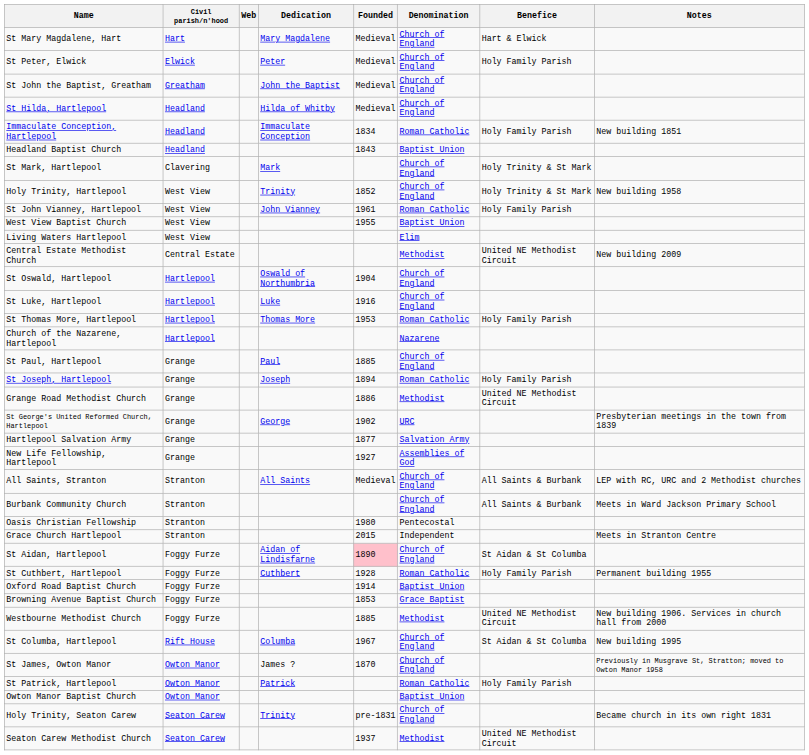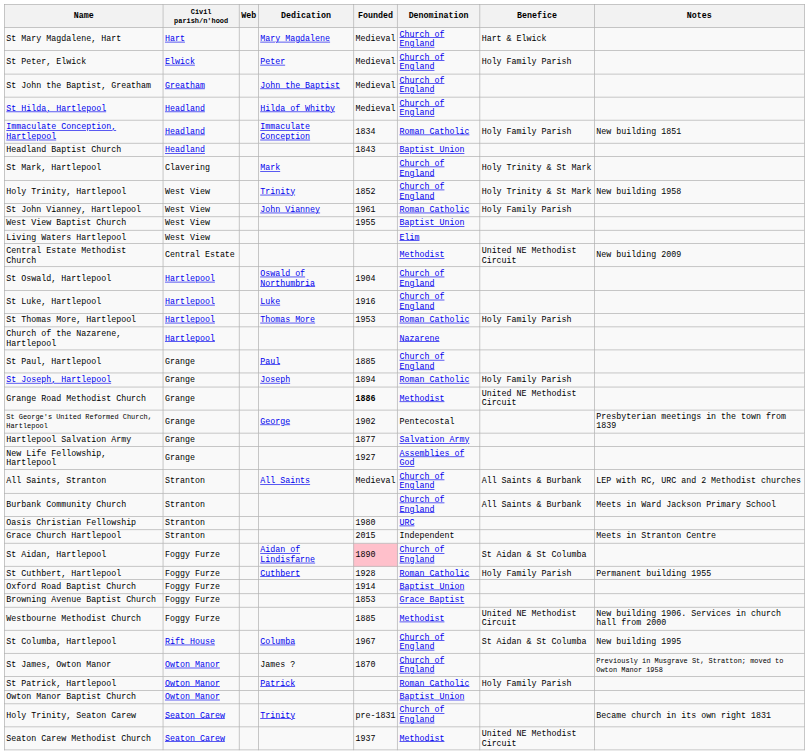 <table class="wikitable sortable">
 <tr>
 <th scope="col">Name</th>
 <th><small>Civil parish/n'hood</small></th>
 <th>Web</th>
 <th>Dedication</th>
 <th>Founded</th>
 <th scope="col">Denomination</th>
 <th>Benefice</th>
 <th>Notes</th>
 </tr>
 <tr>
 <td>St Mary Magdalene, Hart</td>
 <td><a href='#'>Hart</a></td>
 <td></td>
 <td><a href='#'>Mary Magdalene</a></td>
 <td>Medieval</td>
 <td><a href='#'>Church of England</a></td>
 <td>Hart & Elwick</td>
 <td></td>
 </tr>
 <tr>
 <td>St Peter, Elwick</td>
 <td><a href='#'>Elwick</a></td>
 <td></td>
 <td><a href='#'>Peter</a></td>
 <td>Medieval</td>
 <td><a href='#'>Church of England</a></td>
 <td>Holy Family Parish</td>
 <td></td>
 </tr>
 <tr>
 <td>St John the Baptist, Greatham</td>
 <td><a href='#'>Greatham</a></td>
 <td></td>
 <td><a href='#'>John the Baptist</a></td>
 <td>Medieval</td>
 <td><a href='#'>Church of England</a></td>
 <td></td>
 <td></td>
 </tr>
 <tr>
 <td><a href='#'>St Hilda, Hartlepool</a></td>
 <td><a href='#'>Headland</a></td>
 <td></td>
 <td><a href='#'>Hilda of Whitby</a></td>
 <td>Medieval</td>
 <td><a href='#'>Church of England</a></td>
 <td></td>
 <td></td>
 </tr>
 <tr>
 <td><a href='#'>Immaculate Conception, Hartlepool</a></td>
 <td><a href='#'>Headland</a></td>
 <td></td>
 <td><a href='#'>Immaculate Conception</a></td>
 <td>1834</td>
 <td><a href='#'>Roman Catholic</a></td>
 <td>Holy Family Parish</td>
 <td>New building 1851</td>
 </tr>
 <tr>
 <td>Headland Baptist Church</td>
 <td><a href='#'>Headland</a></td>
 <td></td>
 <td></td>
 <td>1843</td>
 <td><a href='#'>Baptist Union</a></td>
 <td></td>
 <td></td>
 </tr>
 <tr>
 <td>St Mark, Hartlepool</td>
 <td>Clavering</td>
 <td></td>
 <td><a href='#'>Mark</a></td>
 <td></td>
 <td><a href='#'>Church of England</a></td>
 <td>Holy Trinity & St Mark</td>
 <td></td>
 </tr>
 <tr>
 <td>Holy Trinity, Hartlepool</td>
 <td>West View</td>
 <td></td>
 <td><a href='#'>Trinity</a></td>
 <td>1852</td>
 <td><a href='#'>Church of England</a></td>
 <td>Holy Trinity & St Mark</td>
 <td>New building 1958</td>
 </tr>
 <tr>
 <td>St John Vianney, Hartlepool</td>
 <td>West View</td>
 <td></td>
 <td><a href='#'>John Vianney</a></td>
 <td>1961</td>
 <td><a href='#'>Roman Catholic</a></td>
 <td>Holy Family Parish</td>
 <td></td>
 </tr>
 <tr>
 <td>West View Baptist Church</td>
 <td>West View</td>
 <td></td>
 <td></td>
 <td>1955</td>
 <td><a href='#'>Baptist Union</a></td>
 <td></td>
 <td></td>
 </tr>
 <tr>
 <td>Living Waters Hartlepool</td>
 <td>West View</td>
 <td></td>
 <td></td>
 <td></td>
 <td><a href='#'>Elim</a></td>
 <td></td>
 <td></td>
 </tr>
 <tr>
 <td>Central Estate Methodist Church</td>
 <td>Central Estate</td>
 <td></td>
 <td></td>
 <td></td>
 <td><a href='#'>Methodist</a></td>
 <td>United NE Methodist Circuit</td>
 <td>New building 2009</td>
 </tr>
 <tr>
 <td>St Oswald, Hartlepool</td>
 <td><a href='#'>Hartlepool</a></td>
 <td></td>
 <td><a href='#'>Oswald of Northumbria</a></td>
 <td>1904</td>
 <td><a href='#'>Church of England</a></td>
 <td></td>
 <td></td>
 </tr>
 <tr>
 <td>St Luke, Hartlepool</td>
 <td><a href='#'>Hartlepool</a></td>
 <td></td>
 <td><a href='#'>Luke</a></td>
 <td>1916</td>
 <td><a href='#'>Church of England</a></td>
 <td></td>
 <td></td>
 </tr>
 <tr>
 <td>St Thomas More, Hartlepool</td>
 <td><a href='#'>Hartlepool</a></td>
 <td></td>
 <td><a href='#'>Thomas More</a></td>
 <td>1953</td>
 <td><a href='#'>Roman Catholic</a></td>
 <td>Holy Family Parish</td>
 <td></td>
 </tr>
 <tr>
 <td>Church of the Nazarene, Hartlepool</td>
 <td><a href='#'>Hartlepool</a></td>
 <td></td>
 <td></td>
 <td></td>
 <td><a href='#'>Nazarene</a></td>
 <td></td>
 <td></td>
 </tr>
 <tr>
 <td>St Paul, Hartlepool</td>
 <td>Grange</td>
 <td></td>
 <td><a href='#'>Paul</a></td>
 <td>1885</td>
 <td><a href='#'>Church of England</a></td>
 <td></td>
 <td></td>
 </tr>
 <tr>
 <td><a href='#'>St Joseph, Hartlepool</a></td>
 <td>Grange</td>
 <td></td>
 <td><a href='#'>Joseph</a></td>
 <td>1894</td>
 <td><a href='#'>Roman Catholic</a></td>
 <td>Holy Family Parish</td>
 <td></td>
 </tr>
 <tr>
 <td>Grange Road Methodist Church</td>
 <td>Grange</td>
 <td></td>
 <td></td>
-<td>1886</td>
+<td><strong>1886</strong></td>
 <td><a href='#'>Methodist</a></td>
 <td>United NE Methodist Circuit</td>
 <td></td>
 </tr>
 <tr>
 <td><small>St George's United Reformed Church, Hartlepool</small></td>
 <td>Grange</td>
 <td></td>
 <td><a href='#'>George</a></td>
 <td>1902</td>
-<td><a href='#'>URC</a></td>
+<td>Pentecostal</td>
 <td></td>
 <td>Presbyterian meetings in the town from 1839</td>
 </tr>
 <tr>
 <td>Hartlepool Salvation Army</td>
 <td>Grange</td>
 <td></td>
 <td></td>
 <td>1877</td>
 <td><a href='#'>Salvation Army</a></td>
 <td></td>
 <td></td>
 </tr>
 <tr>
 <td>New Life Fellowship, Hartlepool</td>
 <td>Grange</td>
 <td></td>
 <td></td>
 <td>1927</td>
 <td><a href='#'>Assemblies of God</a></td>
 <td></td>
 <td></td>
 </tr>
 <tr>
 <td>All Saints, Stranton</td>
 <td>Stranton</td>
 <td></td>
 <td><a href='#'>All Saints</a></td>
 <td>Medieval</td>
 <td><a href='#'>Church of England</a></td>
 <td>All Saints & Burbank</td>
 <td>LEP with RC, URC and  2 Methodist churches</td>
 </tr>
 <tr>
 <td>Burbank Community Church</td>
 <td>Stranton</td>
 <td></td>
 <td></td>
 <td></td>
 <td><a href='#'>Church of England</a></td>
 <td>All Saints & Burbank</td>
 <td>Meets in Ward Jackson Primary School</td>
 </tr>
 <tr>
 <td>Oasis Christian Fellowship</td>
 <td>Stranton</td>
 <td></td>
 <td></td>
 <td>1980</td>
-<td>Pentecostal</td>
+<td><a href='#'>URC</a></td>
 <td></td>
 <td></td>
 </tr>
 <tr>
 <td>Grace Church Hartlepool</td>
 <td>Stranton</td>
 <td></td>
 <td></td>
 <td>2015</td>
 <td>Independent</td>
 <td></td>
 <td>Meets in Stranton Centre</td>
 </tr>
 <tr>
 <td>St Aidan, Hartlepool</td>
 <td>Foggy Furze</td>
 <td></td>
 <td><a href='#'>Aidan of Lindisfarne</a></td>
 <td style="background: pink;">1890</td>
 <td><a href='#'>Church of England</a></td>
 <td>St Aidan & St Columba</td>
 <td></td>
 </tr>
 <tr>
 <td>St Cuthbert, Hartlepool</td>
 <td>Foggy Furze</td>
 <td></td>
 <td><a href='#'>Cuthbert</a></td>
 <td>1928</td>
 <td><a href='#'>Roman Catholic</a></td>
 <td>Holy Family Parish</td>
 <td>Permanent building 1955</td>
 </tr>
 <tr>
 <td>Oxford Road Baptist Church</td>
 <td>Foggy Furze</td>
 <td></td>
 <td></td>
 <td>1914</td>
 <td><a href='#'>Baptist Union</a></td>
 <td></td>
 <td></td>
 </tr>
 <tr>
 <td>Browning Avenue Baptist Church</td>
 <td>Foggy Furze</td>
 <td></td>
 <td></td>
 <td>1853</td>
 <td><a href='#'>Grace Baptist</a></td>
 <td></td>
 <td></td>
 </tr>
 <tr>
 <td>Westbourne Methodist Church</td>
 <td>Foggy Furze</td>
 <td></td>
 <td></td>
 <td>1885</td>
 <td><a href='#'>Methodist</a></td>
 <td>United NE Methodist Circuit</td>
 <td>New building 1906. Services in church hall from 2000</td>
 </tr>
 <tr>
 <td>St Columba, Hartlepool</td>
 <td><a href='#'>Rift House</a></td>
 <td></td>
 <td><a href='#'>Columba</a></td>
 <td>1967</td>
 <td><a href='#'>Church of England</a></td>
 <td>St Aidan & St Columba</td>
 <td>New building 1995</td>
 </tr>
 <tr>
 <td>St James, Owton Manor</td>
 <td><a href='#'>Owton Manor</a></td>
 <td></td>
 <td>James ?</td>
 <td>1870</td>
 <td><a href='#'>Church of England</a></td>
 <td></td>
 <td><small>Previously in Musgrave St, Stratton; moved to Owton Manor 1958</small></td>
 </tr>
 <tr>
 <td>St Patrick, Hartlepool</td>
 <td><a href='#'>Owton Manor</a></td>
 <td></td>
 <td><a href='#'>Patrick</a></td>
 <td></td>
 <td><a href='#'>Roman Catholic</a></td>
 <td>Holy Family Parish</td>
 <td></td>
 </tr>
 <tr>
 <td>Owton Manor Baptist Church</td>
 <td><a href='#'>Owton Manor</a></td>
 <td></td>
 <td></td>
 <td></td>
 <td><a href='#'>Baptist Union</a></td>
 <td></td>
 <td></td>
 </tr>
 <tr>
 <td>Holy Trinity, Seaton Carew</td>
 <td><a href='#'>Seaton Carew</a></td>
 <td></td>
 <td><a href='#'>Trinity</a></td>
 <td>pre-1831</td>
 <td><a href='#'>Church of England</a></td>
 <td></td>
 <td>Became church in its own right 1831</td>
 </tr>
 <tr>
 <td>Seaton Carew Methodist Church</td>
 <td><a href='#'>Seaton Carew</a></td>
 <td></td>
 <td></td>
 <td>1937</td>
 <td><a href='#'>Methodist</a></td>
 <td>United NE Methodist Circuit</td>
 <td></td>
 </tr>
 </table>
